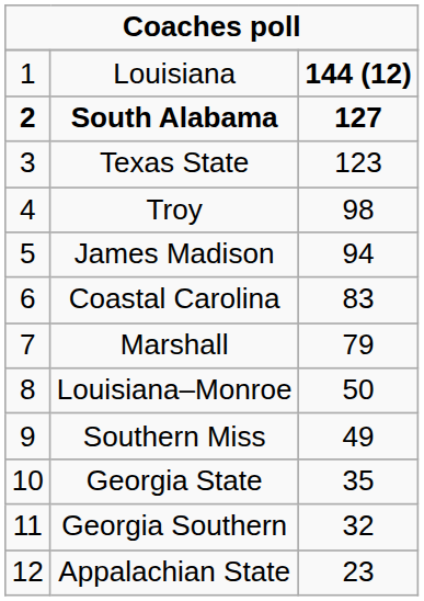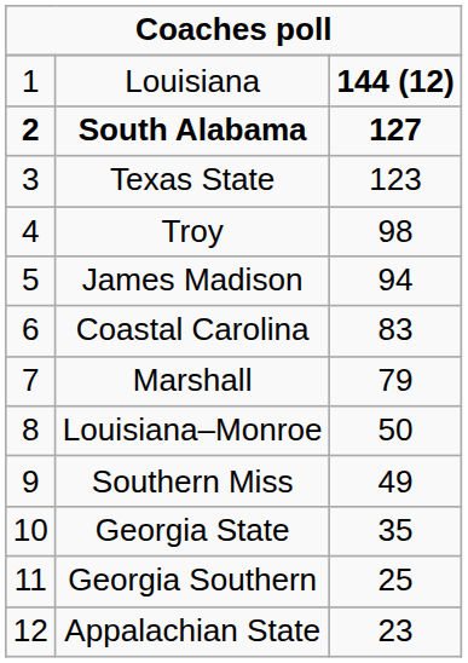 <table class="wikitable">
 <tr align="center">
 <td align="center" Colspan="3"><strong>Coaches poll</strong></td>
 </tr>
 <tr align="center">
 </tr>
 <tr align="center">
 <td>1</td>
 <td>Louisiana</td>
 <td><strong>144 (12)</strong></td>
 </tr>
 <tr align="center">
 <td><strong>2</strong></td>
 <td><strong>South Alabama</strong></td>
 <td><strong>127</strong></td>
 </tr>
 <tr align="center">
 <td>3</td>
 <td>Texas State</td>
 <td>123</td>
 </tr>
 <tr align="center">
 <td>4</td>
 <td>Troy</td>
 <td>98</td>
 </tr>
 <tr align="center">
 <td>5</td>
 <td>James Madison</td>
 <td>94</td>
 </tr>
 <tr align="center">
 <td>6</td>
 <td>Coastal Carolina</td>
 <td>83</td>
 </tr>
 <tr align="center">
 <td>7</td>
 <td>Marshall</td>
 <td>79</td>
 </tr>
 <tr align="center">
 <td>8</td>
 <td>Louisiana–Monroe</td>
 <td>50</td>
 </tr>
 <tr align="center">
 <td>9</td>
 <td>Southern Miss</td>
 <td>49</td>
 </tr>
 <tr align="center">
 <td>10</td>
 <td>Georgia State</td>
 <td>35</td>
 </tr>
 <tr align="center">
 <td>11</td>
 <td>Georgia Southern</td>
-<td>32</td>
+<td>25</td>
 </tr>
 <tr align="center">
 <td>12</td>
 <td>Appalachian State</td>
 <td>23</td>
 </tr>
 </table>
